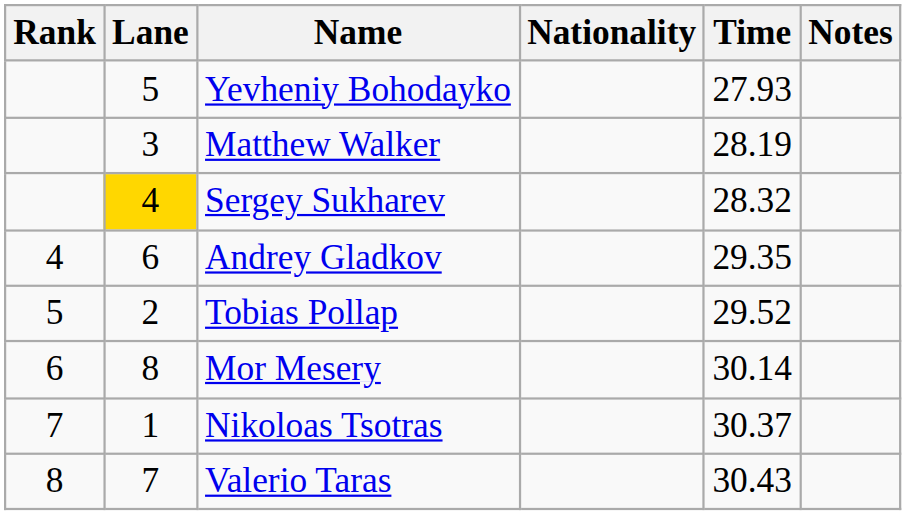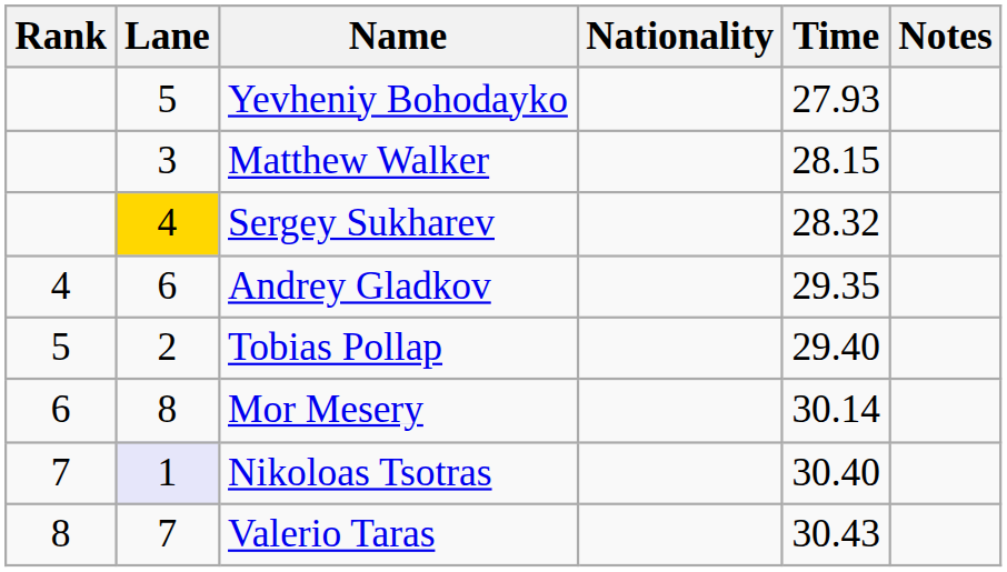 <table class="wikitable sortable" style="text-align:center">
 <tr>
 <th>Rank</th>
 <th>Lane</th>
 <th>Name</th>
 <th>Nationality</th>
 <th>Time</th>
 <th>Notes</th>
 </tr>
 <tr>
 <td></td>
 <td>5</td>
 <td align=left><a href='#'>Yevheniy Bohodayko</a></td>
 <td align=left></td>
 <td>27.93</td>
 <td></td>
 </tr>
 <tr>
 <td></td>
 <td>3</td>
 <td align=left><a href='#'>Matthew Walker</a></td>
 <td align=left></td>
-<td>28.19</td>
+<td>28.15</td>
 <td></td>
 </tr>
 <tr>
 <td></td>
 <td style="background: gold;">4</td>
 <td align=left><a href='#'>Sergey Sukharev</a></td>
 <td align=left></td>
 <td>28.32</td>
 <td></td>
 </tr>
 <tr>
 <td>4</td>
 <td>6</td>
 <td align=left><a href='#'>Andrey Gladkov</a></td>
 <td align=left></td>
 <td>29.35</td>
 <td></td>
 </tr>
 <tr>
 <td>5</td>
 <td>2</td>
 <td align=left><a href='#'>Tobias Pollap</a></td>
 <td align=left></td>
-<td>29.52</td>
+<td>29.40</td>
 <td></td>
 </tr>
 <tr>
 <td>6</td>
 <td>8</td>
 <td align=left><a href='#'>Mor Mesery</a></td>
 <td align=left></td>
 <td>30.14</td>
 <td></td>
 </tr>
 <tr>
 <td>7</td>
-<td>1</td>
+<td style="background: lavender;">1</td>
 <td align=left><a href='#'>Nikoloas Tsotras</a></td>
 <td align=left></td>
-<td>30.37</td>
+<td>30.40</td>
 <td></td>
 </tr>
 <tr>
 <td>8</td>
 <td>7</td>
 <td align=left><a href='#'>Valerio Taras</a></td>
 <td align=left></td>
 <td>30.43</td>
 <td></td>
 </tr>
 </table>
